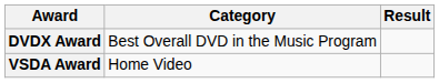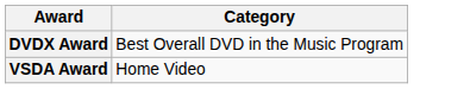 <table class="wikitable plainrowheaders">
 <tr>
 <th>Award</th>
 <th>Category</th>
-<th>Result</th>
 </tr>
 <tr>
 <th scope="row">DVDX Award</th>
 <td>Best Overall DVD in the Music Program</td>
-<td></td>
 </tr>
 <tr>
 <th scope="row">VSDA Award</th>
 <td>Home Video</td>
-<td></td>
 </tr>
 </table>
